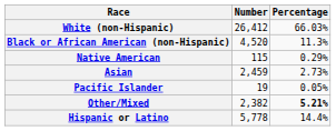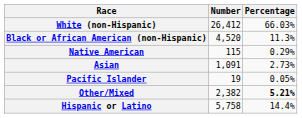 <table class="wikitable" style="text-align:right">
 <tr>
 <th scope="col">Race</th>
 <th scope="col">Number</th>
 <th scope="col">Percentage</th>
 </tr>
 <tr>
 <th scope="row"><a href='#'>White</a> (non-Hispanic)</th>
 <td>26,412</td>
 <td>66.03%</td>
 </tr>
 <tr>
 <th scope="row"><a href='#'>Black or African American</a> (non-Hispanic)</th>
 <td>4,520</td>
 <td>11.3%</td>
 </tr>
 <tr>
 <th scope="row"><a href='#'>Native American</a></th>
 <td>115</td>
 <td>0.29%</td>
 </tr>
 <tr>
 <th scope="row"><a href='#'>Asian</a></th>
-<td>2,459</td>
+<td>1,091</td>
 <td>2.73%</td>
 </tr>
 <tr>
 <th scope="row"><a href='#'>Pacific Islander</a></th>
 <td>19</td>
 <td>0.05%</td>
 </tr>
 <tr>
 <th scope="row"><a href='#'>Other/Mixed</a></th>
 <td>2,382</td>
 <td><strong>5.21%</strong></td>
 </tr>
 <tr>
 <th scope="row"><a href='#'>Hispanic</a> or <a href='#'>Latino</a></th>
-<td>5,778</td>
+<td>5,758</td>
 <td>14.4%</td>
 </tr>
 </table>
